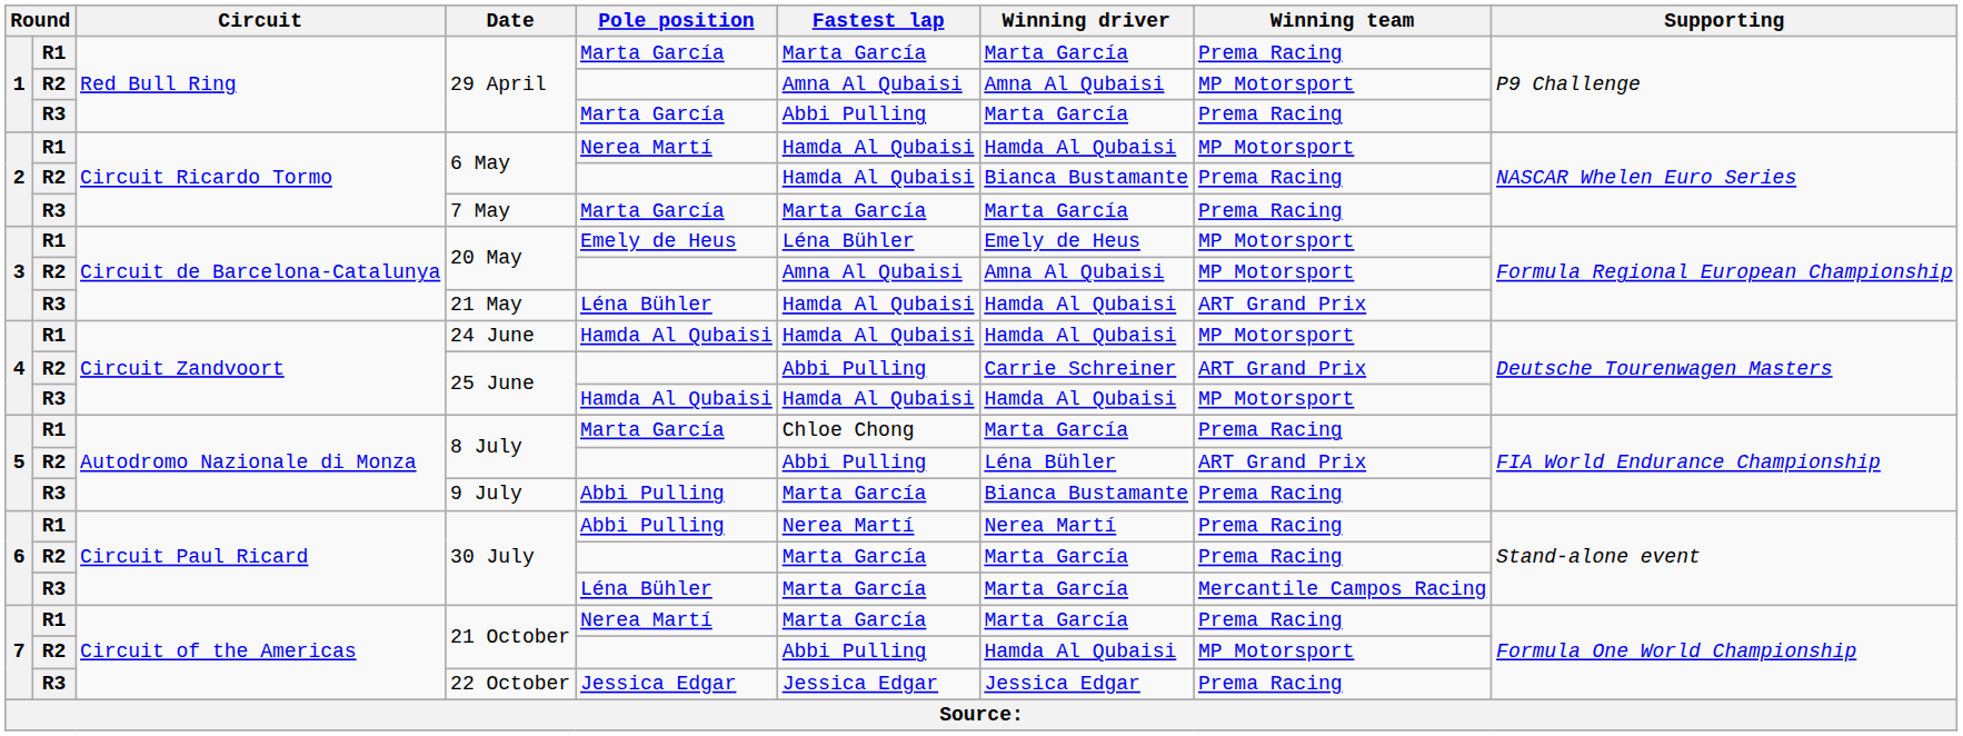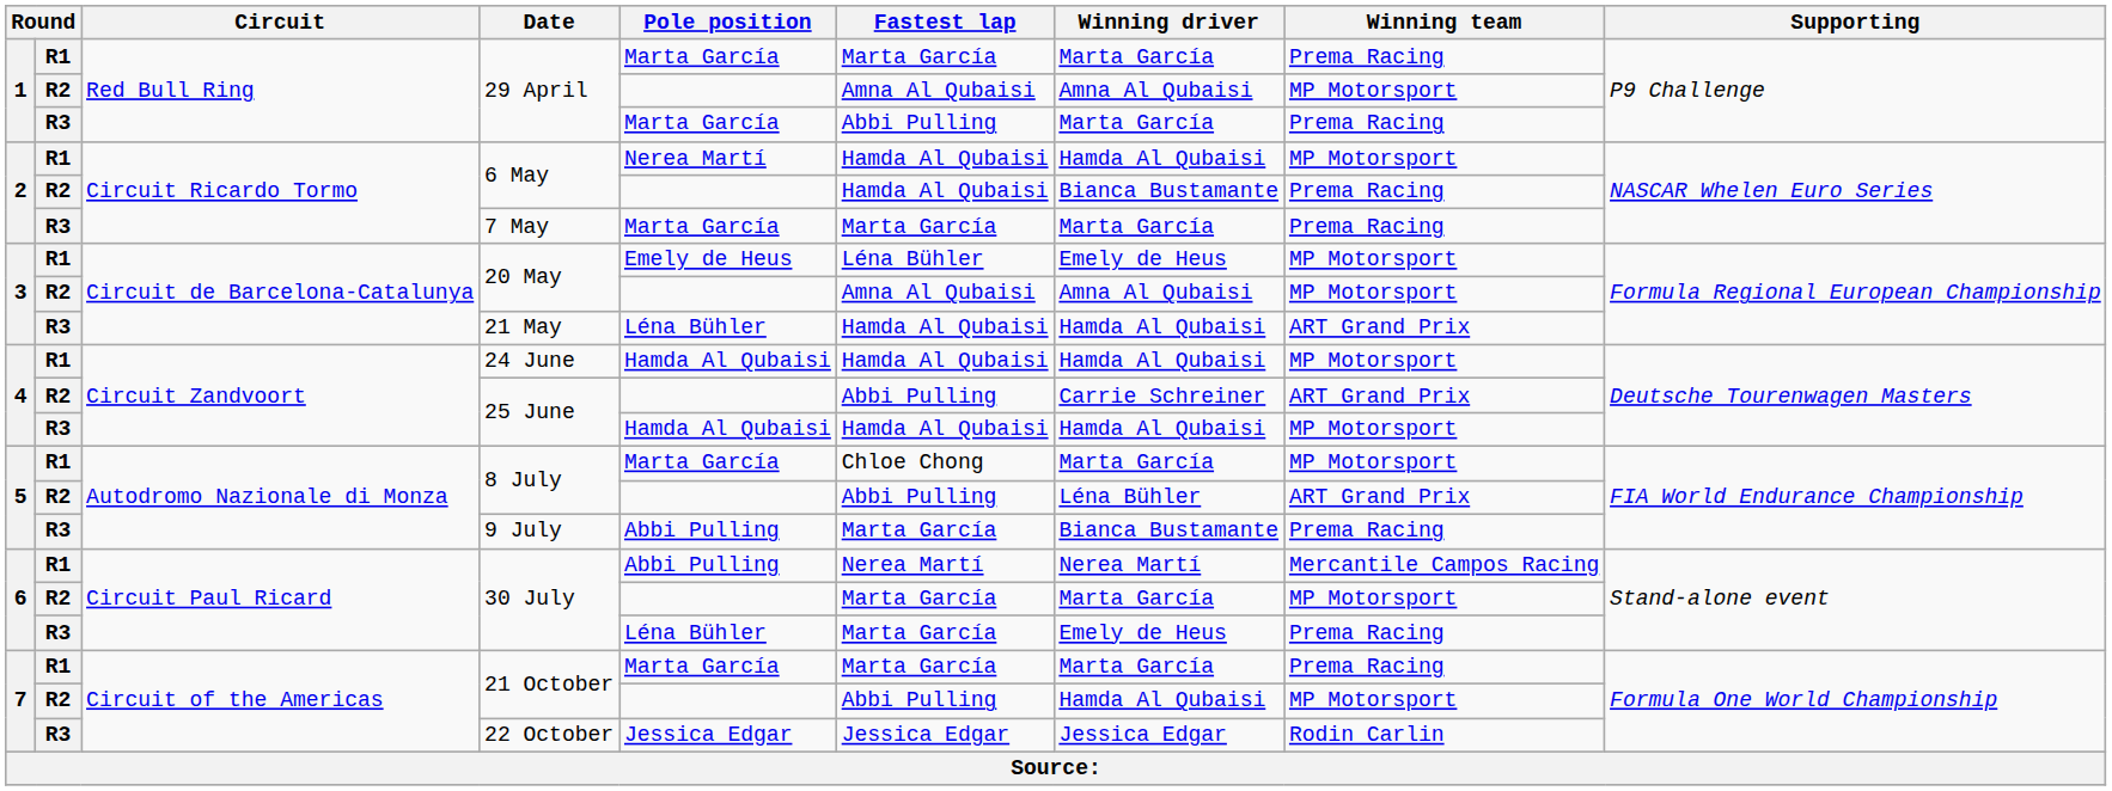 <table class="wikitable" style="font-size: 85%;">
 <tr>
 <th colspan=2>Round</th>
 <th>Circuit</th>
 <th>Date</th>
 <th><a href='#'>Pole position</a></th>
 <th><a href='#'>Fastest lap</a></th>
 <th>Winning driver</th>
 <th>Winning team</th>
 <th>Supporting</th>
 </tr>
 <tr>
 <th rowspan=3>1</th>
 <th>R1</th>
 <td rowspan=3> <a href='#'>Red Bull Ring</a></td>
 <td rowspan=3>29 April</td>
 <td> <a href='#'>Marta García</a></td>
 <td> <a href='#'>Marta García</a></td>
 <td> <a href='#'>Marta García</a></td>
 <td> <a href='#'>Prema Racing</a></td>
 <td rowspan=3><em>P9 Challenge</em></td>
 </tr>
 <tr>
 <th>R2</th>
 <td></td>
 <td> <a href='#'>Amna Al Qubaisi</a></td>
 <td> <a href='#'>Amna Al Qubaisi</a></td>
 <td> <a href='#'>MP Motorsport</a></td>
 </tr>
 <tr>
 <th>R3</th>
 <td> <a href='#'>Marta García</a></td>
 <td> <a href='#'>Abbi Pulling</a></td>
 <td> <a href='#'>Marta García</a></td>
 <td> <a href='#'>Prema Racing</a></td>
 </tr>
 <tr>
 <th rowspan=3>2</th>
 <th>R1</th>
 <td rowspan=3> <a href='#'>Circuit Ricardo Tormo</a></td>
 <td rowspan=2>6 May</td>
 <td> <a href='#'>Nerea Martí</a></td>
 <td> <a href='#'>Hamda Al Qubaisi</a></td>
 <td> <a href='#'>Hamda Al Qubaisi</a></td>
 <td> <a href='#'>MP Motorsport</a></td>
 <td rowspan=3><em><a href='#'>NASCAR Whelen Euro Series</a></em></td>
 </tr>
 <tr>
 <th>R2</th>
 <td></td>
 <td> <a href='#'>Hamda Al Qubaisi</a></td>
 <td> <a href='#'>Bianca Bustamante</a></td>
 <td> <a href='#'>Prema Racing</a></td>
 </tr>
 <tr>
 <th>R3</th>
 <td>7 May</td>
 <td> <a href='#'>Marta García</a></td>
 <td> <a href='#'>Marta García</a></td>
 <td> <a href='#'>Marta García</a></td>
 <td> <a href='#'>Prema Racing</a></td>
 </tr>
 <tr>
 <th rowspan=3>3</th>
 <th>R1</th>
 <td rowspan=3 nowrap> <a href='#'>Circuit de Barcelona-Catalunya</a></td>
 <td rowspan=2>20 May</td>
 <td> <a href='#'>Emely de Heus</a></td>
 <td> <a href='#'>Léna Bühler</a></td>
 <td> <a href='#'>Emely de Heus</a></td>
 <td> <a href='#'>MP Motorsport</a></td>
 <td rowspan=3><em><a href='#'>Formula Regional European Championship</a></em></td>
 </tr>
 <tr>
 <th>R2</th>
 <td></td>
 <td> <a href='#'>Amna Al Qubaisi</a></td>
 <td> <a href='#'>Amna Al Qubaisi</a></td>
 <td> <a href='#'>MP Motorsport</a></td>
 </tr>
 <tr>
 <th>R3</th>
 <td>21 May</td>
 <td> <a href='#'>Léna Bühler</a></td>
 <td> <a href='#'>Hamda Al Qubaisi</a></td>
 <td> <a href='#'>Hamda Al Qubaisi</a></td>
 <td> <a href='#'>ART Grand Prix</a></td>
 </tr>
 <tr>
 <th rowspan=3>4</th>
 <th>R1</th>
 <td rowspan=3> <a href='#'>Circuit Zandvoort</a></td>
 <td>24 June</td>
 <td> <a href='#'>Hamda Al Qubaisi</a></td>
 <td> <a href='#'>Hamda Al Qubaisi</a></td>
 <td> <a href='#'>Hamda Al Qubaisi</a></td>
 <td> <a href='#'>MP Motorsport</a></td>
 <td rowspan=3><em><a href='#'>Deutsche Tourenwagen Masters</a></em></td>
 </tr>
 <tr>
 <th>R2</th>
 <td rowspan=2>25 June</td>
 <td></td>
 <td> <a href='#'>Abbi Pulling</a></td>
 <td> <a href='#'>Carrie Schreiner</a></td>
 <td> <a href='#'>ART Grand Prix</a></td>
 </tr>
 <tr>
 <th>R3</th>
 <td nowrap> <a href='#'>Hamda Al Qubaisi</a></td>
 <td nowrap> <a href='#'>Hamda Al Qubaisi</a></td>
 <td nowrap> <a href='#'>Hamda Al Qubaisi</a></td>
 <td nowrap> <a href='#'>MP Motorsport</a></td>
 </tr>
 <tr>
 <th rowspan=3>5</th>
 <th>R1</th>
 <td nowrap rowspan=3> <a href='#'>Autodromo Nazionale di Monza</a></td>
 <td rowspan=2>8 July</td>
 <td> <a href='#'>Marta García</a></td>
 <td> Chloe Chong</td>
 <td> <a href='#'>Marta García</a></td>
-<td> <a href='#'>Prema Racing</a></td>
+<td nowrap> <a href='#'>MP Motorsport</a></td>
 <td rowspan=3 nowrap><em><a href='#'>FIA World Endurance Championship</a></em></td>
 </tr>
 <tr>
 <th>R2</th>
 <td></td>
 <td> <a href='#'>Abbi Pulling</a></td>
 <td> <a href='#'>Léna Bühler</a></td>
 <td> <a href='#'>ART Grand Prix</a></td>
 </tr>
 <tr>
 <th>R3</th>
 <td>9 July</td>
 <td> <a href='#'>Abbi Pulling</a></td>
 <td> <a href='#'>Marta García</a></td>
 <td nowrap> <a href='#'>Bianca Bustamante</a></td>
 <td> <a href='#'>Prema Racing</a></td>
 </tr>
 <tr>
 <th rowspan=3>6</th>
 <th>R1</th>
 <td rowspan=3> <a href='#'>Circuit Paul Ricard</a></td>
 <td rowspan=3>30 July</td>
 <td> <a href='#'>Abbi Pulling</a></td>
 <td> <a href='#'>Nerea Martí</a></td>
 <td> <a href='#'>Nerea Martí</a></td>
-<td> <a href='#'>Prema Racing</a></td>
+<td nowrap> <a href='#'>Mercantile Campos Racing</a></td>
 <td rowspan=3><em>Stand-alone event</em></td>
 </tr>
 <tr>
 <th>R2</th>
 <td></td>
 <td> <a href='#'>Marta García</a></td>
 <td> <a href='#'>Marta García</a></td>
-<td> <a href='#'>Prema Racing</a></td>
+<td> <a href='#'>MP Motorsport</a></td>
 </tr>
 <tr>
 <th>R3</th>
 <td> <a href='#'>Léna Bühler</a></td>
 <td> <a href='#'>Marta García</a></td>
-<td> <a href='#'>Marta García</a></td>
-<td nowrap> <a href='#'>Mercantile Campos Racing</a></td>
+<td> <a href='#'>Emely de Heus</a></td>
+<td> <a href='#'>Prema Racing</a></td>
 </tr>
 <tr>
 <th rowspan=3>7</th>
 <th>R1</th>
 <td rowspan=3> <a href='#'>Circuit of the Americas</a></td>
 <td rowspan=2 nowrap>21 October</td>
-<td> <a href='#'>Nerea Martí</a></td>
+<td> <a href='#'>Marta García</a></td>
 <td> <a href='#'>Marta García</a></td>
 <td> <a href='#'>Marta García</a></td>
 <td> <a href='#'>Prema Racing</a></td>
 <td rowspan=3><em><a href='#'>Formula One World Championship</a></em></td>
 </tr>
 <tr>
 <th>R2</th>
 <td></td>
 <td> <a href='#'>Abbi Pulling</a></td>
 <td> <a href='#'>Hamda Al Qubaisi</a></td>
 <td> <a href='#'>MP Motorsport</a></td>
 </tr>
 <tr>
 <th>R3</th>
 <td>22 October</td>
 <td> <a href='#'>Jessica Edgar</a></td>
 <td> <a href='#'>Jessica Edgar</a></td>
 <td> <a href='#'>Jessica Edgar</a></td>
-<td> <a href='#'>Prema Racing</a></td>
+<td> <a href='#'>Rodin Carlin</a></td>
 </tr>
 <tr>
 <th colspan="9">Source:</th>
 </tr>
 </table>
